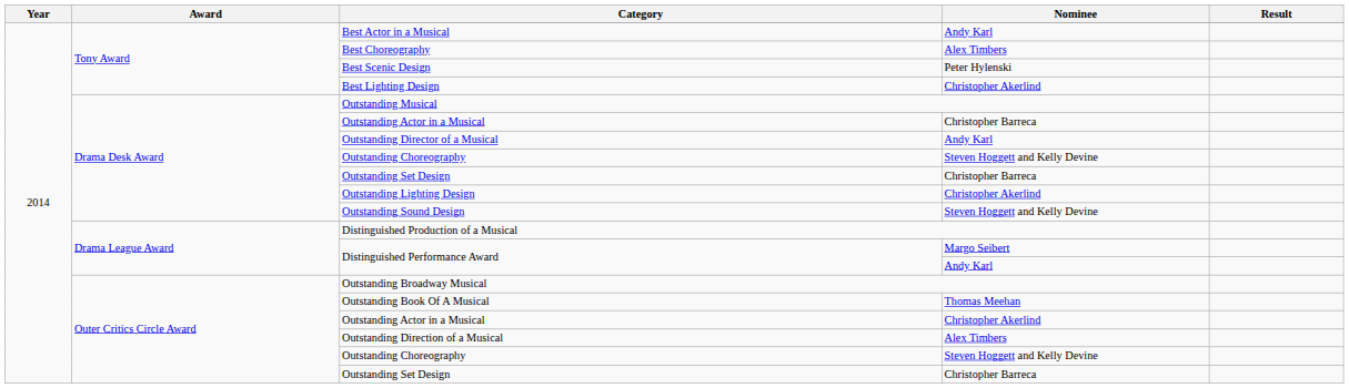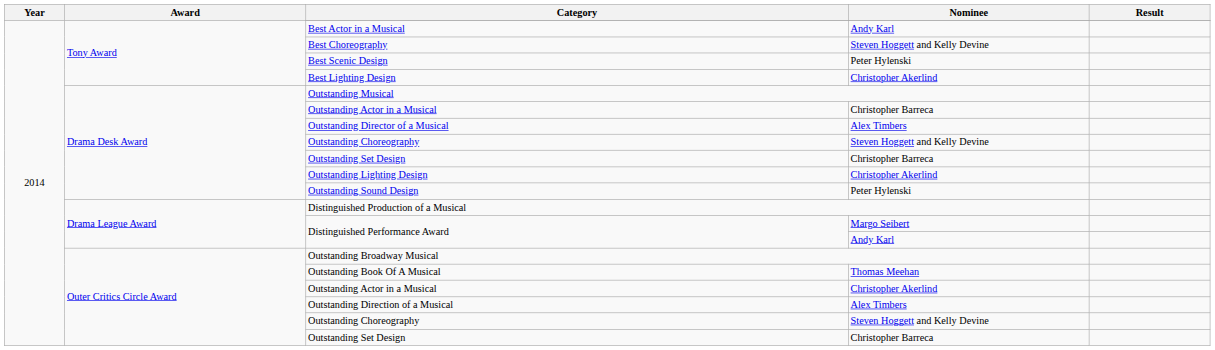 <table class="wikitable" width="95%">
 <tr>
 <th width="5%">Year</th>
 <th width="20%">Award</th>
 <th width="45%">Category</th>
 <th width="20%">Nominee</th>
 <th width="10%">Result</th>
 </tr>
 <tr>
 <td rowspan="21" align="center">2014</td>
 <td rowspan="5"><a href='#'>Tony Award</a></td>
 </tr>
 <tr>
 <td><a href='#'>Best Actor in a Musical</a></td>
 <td><a href='#'>Andy Karl</a></td>
 <td></td>
 </tr>
 <tr>
 <td><a href='#'>Best Choreography</a></td>
-<td><a href='#'>Alex Timbers</a></td>
+<td><a href='#'>Steven Hoggett</a> and Kelly Devine</td>
 <td></td>
 </tr>
 <tr>
 <td><a href='#'>Best Scenic Design</a></td>
 <td>Peter Hylenski</td>
 <td></td>
 </tr>
 <tr>
 <td><a href='#'>Best Lighting Design</a></td>
 <td><a href='#'>Christopher Akerlind</a></td>
 <td></td>
 </tr>
 <tr>
 <td rowspan="7"><a href='#'>Drama Desk Award</a></td>
 <td colspan="2"><a href='#'>Outstanding Musical</a></td>
 <td></td>
 </tr>
 <tr>
 <td><a href='#'>Outstanding Actor in a Musical</a></td>
 <td>Christopher Barreca</td>
 <td></td>
 </tr>
 <tr>
 <td><a href='#'>Outstanding Director of a Musical</a></td>
-<td><a href='#'>Andy Karl</a></td>
+<td><a href='#'>Alex Timbers</a></td>
 <td></td>
 </tr>
 <tr>
 <td><a href='#'>Outstanding Choreography</a></td>
 <td><a href='#'>Steven Hoggett</a> and Kelly Devine</td>
 <td></td>
 </tr>
 <tr>
 <td><a href='#'>Outstanding Set Design</a></td>
 <td>Christopher Barreca</td>
 <td></td>
 </tr>
 <tr>
 <td><a href='#'>Outstanding Lighting Design</a></td>
 <td><a href='#'>Christopher Akerlind</a></td>
 <td></td>
 </tr>
 <tr>
 <td><a href='#'>Outstanding Sound Design</a></td>
-<td><a href='#'>Steven Hoggett</a> and Kelly Devine</td>
+<td>Peter Hylenski</td>
 <td></td>
 </tr>
 <tr>
 <td rowspan="3"><a href='#'>Drama League Award</a></td>
 <td colspan="2">Distinguished Production of a Musical</td>
 <td></td>
 </tr>
 <tr>
 <td rowspan=2>Distinguished Performance Award</td>
 <td><a href='#'>Margo Seibert</a></td>
 <td></td>
 </tr>
 <tr>
 <td><a href='#'>Andy Karl</a></td>
 <td></td>
 </tr>
 <tr>
 <td rowspan="6"><a href='#'>Outer Critics Circle Award</a></td>
 <td colspan="2">Outstanding Broadway Musical</td>
 <td></td>
 </tr>
 <tr>
 <td>Outstanding Book Of A Musical</td>
 <td><a href='#'>Thomas Meehan</a></td>
 <td></td>
 </tr>
 <tr>
 <td>Outstanding Actor in a Musical</td>
 <td><a href='#'>Christopher Akerlind</a></td>
 <td></td>
 </tr>
 <tr>
 <td>Outstanding Direction of a Musical</td>
 <td><a href='#'>Alex Timbers</a></td>
 <td></td>
 </tr>
 <tr>
 <td>Outstanding Choreography</td>
 <td><a href='#'>Steven Hoggett</a> and Kelly Devine</td>
 <td></td>
 </tr>
 <tr>
 <td>Outstanding Set Design</td>
 <td>Christopher Barreca</td>
 <td></td>
 </tr>
 </table>
